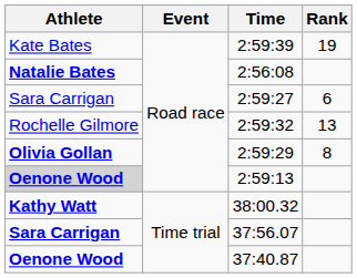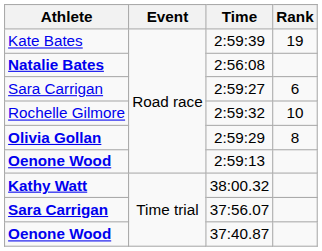 <table class="wikitable" style="font-size:90%;text-align:center">
 <tr>
 <th>Athlete</th>
 <th>Event</th>
 <th>Time</th>
 <th>Rank</th>
 </tr>
 <tr>
 <td align=left><a href='#'>Kate Bates</a></td>
 <td rowspan=6>Road race</td>
 <td>2:59:39</td>
 <td>19</td>
 </tr>
 <tr>
 <td align=left><strong><a href='#'>Natalie Bates</a></strong></td>
 <td>2:56:08</td>
 <td></td>
 </tr>
 <tr>
 <td align=left><a href='#'>Sara Carrigan</a></td>
 <td>2:59:27</td>
 <td>6</td>
 </tr>
 <tr>
 <td align=left><a href='#'>Rochelle Gilmore</a></td>
 <td>2:59:32</td>
-<td>13</td>
+<td>10</td>
 </tr>
 <tr>
 <td align=left><strong><a href='#'>Olivia Gollan</a></strong></td>
 <td>2:59:29</td>
 <td>8</td>
 </tr>
 <tr>
-<td align=left style="background: lightgrey;"><strong><a href='#'>Oenone Wood</a></strong></td>
+<td align=left><strong><a href='#'>Oenone Wood</a></strong></td>
 <td>2:59:13</td>
 <td></td>
 </tr>
 <tr>
 <td align=left><strong><a href='#'>Kathy Watt</a></strong></td>
 <td rowspan=3>Time trial</td>
 <td>38:00.32</td>
 <td></td>
 </tr>
 <tr>
 <td align=left><strong><a href='#'>Sara Carrigan</a></strong></td>
 <td>37:56.07</td>
 <td></td>
 </tr>
 <tr>
 <td align=left><strong><a href='#'>Oenone Wood</a></strong></td>
 <td>37:40.87</td>
 <td></td>
 </tr>
 </table>
